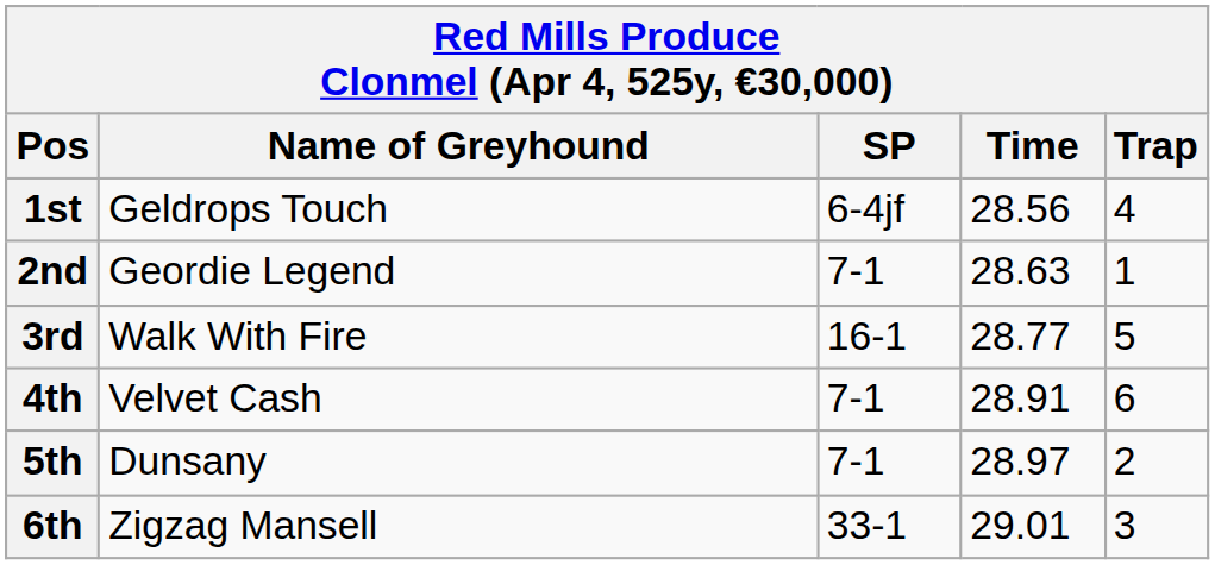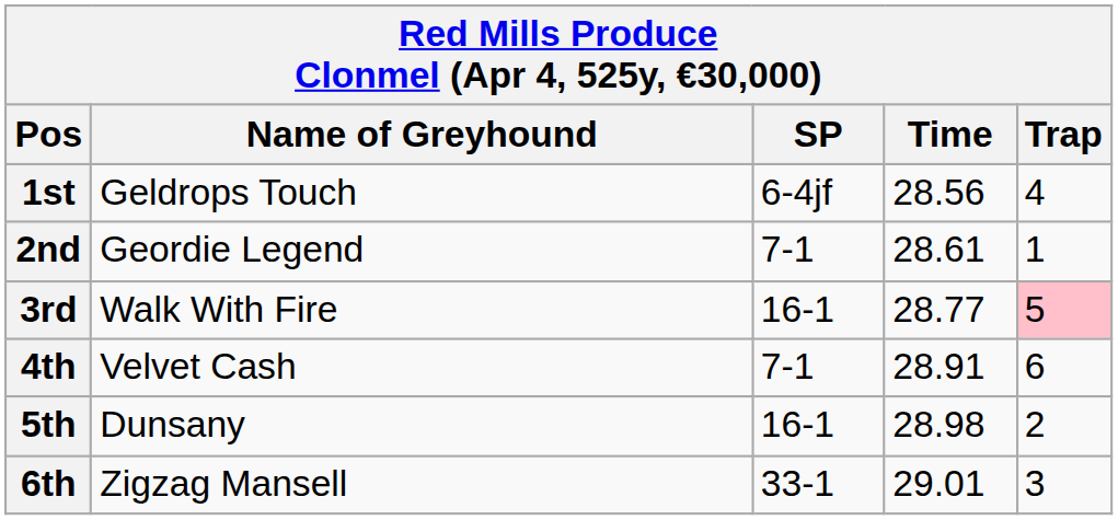 <table class="wikitable">
 <tr>
 <th colspan="6"><a href='#'>Red Mills Produce</a><br> <a href='#'>Clonmel</a> (Apr 4, 525y, €30,000)</th>
 </tr>
 <tr>
 <th width=30>Pos</th>
 <th width=280>Name of Greyhound</th>
 <th width=50>SP</th>
 <th width=50>Time</th>
 <th width=30>Trap</th>
 </tr>
 <tr>
 <th>1st</th>
 <td>Geldrops Touch</td>
 <td>6-4jf</td>
 <td>28.56</td>
 <td>4</td>
 </tr>
 <tr>
 <th>2nd</th>
 <td>Geordie Legend</td>
 <td>7-1</td>
-<td>28.63</td>
+<td>28.61</td>
 <td>1</td>
 </tr>
 <tr>
 <th>3rd</th>
 <td>Walk With Fire</td>
 <td>16-1</td>
 <td>28.77</td>
-<td>5</td>
+<td style="background: pink;">5</td>
 </tr>
 <tr>
 <th>4th</th>
 <td>Velvet Cash</td>
 <td>7-1</td>
 <td>28.91</td>
 <td>6</td>
 </tr>
 <tr>
 <th>5th</th>
 <td>Dunsany</td>
-<td>7-1</td>
-<td>28.97</td>
+<td>16-1</td>
+<td>28.98</td>
 <td>2</td>
 </tr>
 <tr>
 <th>6th</th>
 <td>Zigzag Mansell</td>
 <td>33-1</td>
 <td>29.01</td>
 <td>3</td>
 </tr>
 </table>
